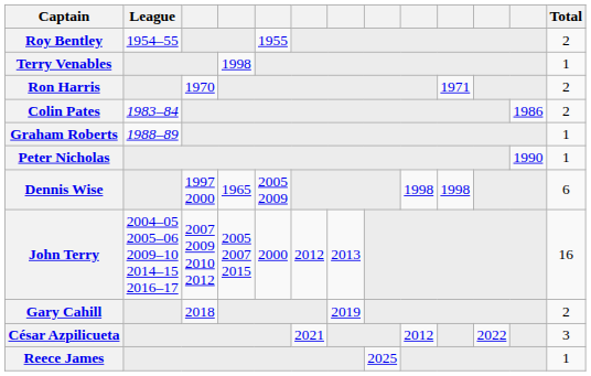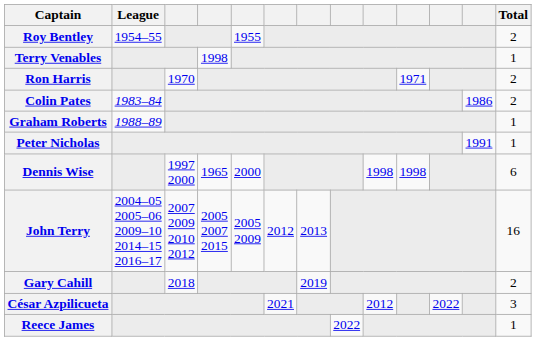 <table class="wikitable sortable plainrowheaders" style="text-align: center;">
 <tr>
 <th scope="col">Captain</th>
 <th scope="col">League</th>
 <th scope="col"></th>
 <th scope="col"></th>
 <th scope="col"></th>
 <th scope="col"></th>
 <th scope="col"></th>
 <th scope="col"></th>
 <th scope="col"></th>
 <th scope="col"></th>
 <th scope="col"></th>
 <th scope="col"></th>
 <th scope="col">Total</th>
 </tr>
 <tr>
 <th scope="row" data-sort-value="Bentley, Roy"> <a href='#'>Roy Bentley</a></th>
 <td data-sort-value="1"><a href='#'>1954–55</a></td>
 <td data-sort-value="0" colspan="2" style="background: #ececec;"></td>
 <td data-sort-value="1"><a href='#'>1955</a></td>
 <td data-sort-value="0"  colspan="7" style="background: #ececec;"></td>
 <td>2</td>
 </tr>
 <tr>
 <th scope="row" data-sort-value="Venables, Terry"> <a href='#'>Terry Venables</a></th>
 <td data-sort-value="0"  colspan="2" style="background: #ececec;"></td>
 <td data-sort-value="1"><a href='#'>1998</a></td>
 <td data-sort-value="0"  colspan="8" style="background: #ececec;"></td>
 <td>1</td>
 </tr>
 <tr>
 <th scope="row" data-sort-value="Harris, Ron"> <a href='#'>Ron Harris</a></th>
 <td style="background: #ececec;"></td>
 <td data-sort-value="1"><a href='#'>1970</a></td>
 <td data-sort-value="0"  colspan="6" style="background: #ececec;"></td>
 <td data-sort-value="1"><a href='#'>1971</a></td>
 <td data-sort-value="0"  colspan="2" style="background: #ececec;"></td>
 <td>2</td>
 </tr>
 <tr>
 <th scope="row" data-sort-value="Pates, Colin"> <a href='#'>Colin Pates</a> </th>
 <td data-sort-value="1"><em><a href='#'>1983–84</a></em></td>
 <td data-sort-value="0"  colspan="9" style="background: #ececec;"></td>
 <td data-sort-value="1"><a href='#'>1986</a></td>
 <td>2</td>
 </tr>
 <tr>
 <th scope="row" data-sort-value="Roberts, Graham"> <a href='#'>Graham Roberts</a> </th>
 <td data-sort-value="1"><em><a href='#'>1988–89</a></em></td>
 <td data-sort-value="0"  colspan="10" style="background: #ececec;"></td>
 <td>1</td>
 </tr>
 <tr>
 <th scope="row" data-sort-value="Nicholas, Peter"> <a href='#'>Peter Nicholas</a></th>
 <td data-sort-value="0"  colspan="10" style="background: #ececec;"></td>
-<td data-sort-value="1"><a href='#'>1990</a></td>
+<td data-sort-value="1"><a href='#'>1991</a></td>
 <td>1</td>
 </tr>
 <tr>
 <th scope="row" data-sort-value="Wise, Dennis"> <a href='#'>Dennis Wise</a></th>
 <td style="background: #ececec;"></td>
 <td data-sort-value="2"><a href='#'>1997</a> <br><a href='#'>2000</a></td>
 <td data-sort-value="1"><a href='#'>1965</a></td>
-<td data-sort-value="2"><a href='#'>2005</a><br><a href='#'>2009</a></td>
+<td data-sort-value="1"><a href='#'>2000</a></td>
 <td data-sort-value="0"  colspan="3" style="background: #ececec;"></td>
 <td data-sort-value="1"><a href='#'>1998</a></td>
 <td data-sort-value="1"><a href='#'>1998</a></td>
 <td data-sort-value="0"  colspan="2" style="background: #ececec;"></td>
 <td>6</td>
 </tr>
 <tr>
 <th scope="row" data-sort-value="Terry, John"> <a href='#'>John Terry</a></th>
 <td data-sort-value="5"><a href='#'>2004–05</a><br><a href='#'>2005–06</a><br><a href='#'>2009–10</a><br><a href='#'>2014–15</a><br><a href='#'>2016–17</a></td>
 <td data-sort-value="4"><a href='#'>2007</a><br><a href='#'>2009</a><br><a href='#'>2010</a><br><a href='#'>2012</a></td>
 <td data-sort-value="3"><a href='#'>2005</a><br><a href='#'>2007</a><br><a href='#'>2015</a></td>
-<td data-sort-value="1"><a href='#'>2000</a></td>
+<td data-sort-value="2"><a href='#'>2005</a><br><a href='#'>2009</a></td>
 <td data-sort-value="1"><a href='#'>2012</a></td>
 <td data-sort-value="1"><a href='#'>2013</a></td>
 <td colspan="5" style="background: #ececec;"></td>
 <td>16</td>
 </tr>
 <tr>
 <th scope="row" data-sort-value="Cahill, Gary"> <a href='#'>Gary Cahill</a></th>
 <td data-sort-value="0"  style="background: #ececec;"></td>
 <td data-sort-value="1"><a href='#'>2018</a></td>
 <td data-sort-value="0"  colspan="3" style="background: #ececec;"></td>
 <td data-sort-value="1"><a href='#'>2019</a></td>
 <td data-sort-value="0" colspan="5" style="background: #ececec;"></td>
 <td>2</td>
 </tr>
 <tr>
 <th scope="row" data-sort-value="Azpilicueta, César"> <a href='#'>César Azpilicueta</a></th>
 <td data-sort-value="0"  colspan="4" style="background: #ececec;"></td>
 <td data-sort-value="1"><a href='#'>2021</a></td>
 <td data-sort-value="0"  colspan="2" style="background: #ececec;"></td>
 <td data-sort-value="1"><a href='#'>2012</a></td>
 <td data-sort-value="0"  style="background: #ececec;"></td>
 <td data-sort-value="1"><a href='#'>2022</a></td>
 <td data-sort-value="0"  style="background: #ececec;"></td>
 <td>3</td>
 </tr>
 <tr>
 <th scope="row" data-sort-value="James, Reece"> <a href='#'>Reece James</a></th>
 <td data-sort-value="0"  colspan="6" style="background: #ececec;"></td>
-<td data-sort-value="1"><a href='#'>2025</a></td>
+<td data-sort-value="1"><a href='#'>2022</a></td>
 <td data-sort-value="0" colspan="4" style="background: #ececec;"></td>
 <td>1</td>
 </tr>
 </table>
